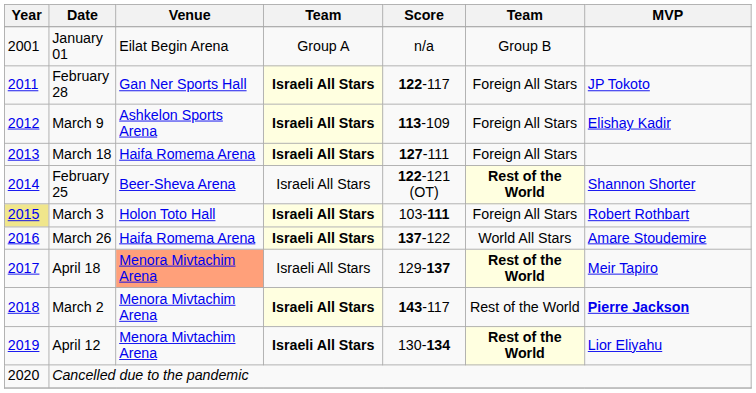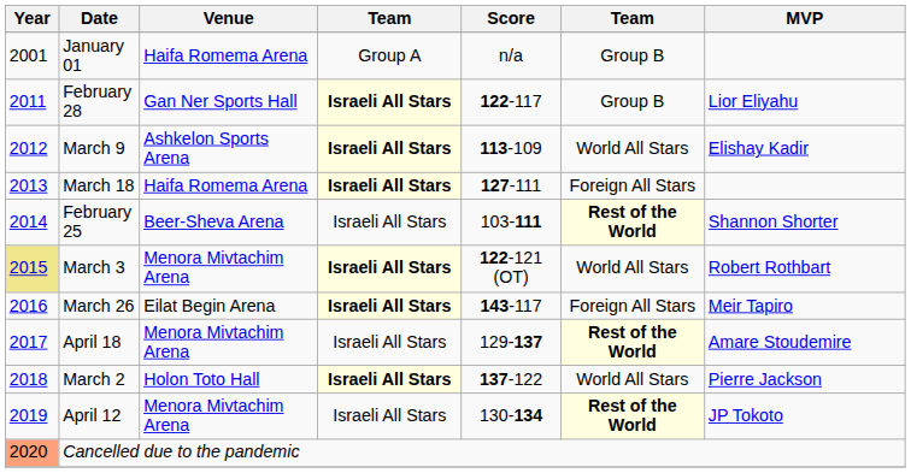 <table class="wikitable sortable" width=95%>
 <tr bgcolor=>
 <th width=40>Year</th>
 <th width=60>Date</th>
 <th width=150>Venue</th>
 <th width=120>Team</th>
 <th width=80>Score</th>
 <th width=120>Team</th>
 <th width=170>MVP</th>
 </tr>
 <tr>
 </tr>
 <tr>
 <td>2001</td>
 <td>January 01</td>
-<td>Eilat Begin Arena</td>
+<td><a href='#'>Haifa Romema Arena</a></td>
 <td align="center">Group A</td>
 <td align="center">n/a</td>
 <td align="center">Group B</td>
 <td align="left"></td>
 </tr>
 <tr>
 <td><a href='#'>2011</a></td>
 <td>February 28</td>
 <td><a href='#'>Gan Ner Sports Hall</a></td>
 <td bgcolor=lightyellow align="center"><strong>Israeli All Stars</strong></td>
 <td align="center"><strong>122</strong>-117</td>
-<td align="center">Foreign All Stars</td>
-<td align="left"> <a href='#'>JP Tokoto</a></td>
+<td align="center">Group B</td>
+<td align="left"> <a href='#'>Lior Eliyahu</a></td>
 </tr>
 <tr>
 <td><a href='#'>2012</a></td>
 <td>March 9</td>
 <td><a href='#'>Ashkelon Sports Arena</a></td>
 <td bgcolor=lightyellow align="center"><strong>Israeli All Stars</strong></td>
 <td align="center"><strong>113</strong>-109</td>
-<td align="center">Foreign All Stars</td>
+<td align="center">World All Stars</td>
 <td align="left"> <a href='#'>Elishay Kadir</a></td>
 </tr>
 <tr>
 <td><a href='#'>2013</a></td>
 <td>March 18</td>
 <td><a href='#'>Haifa Romema Arena</a></td>
 <td bgcolor=lightyellow align="center"><strong>Israeli All Stars</strong></td>
 <td align="center"><strong>127</strong>-111</td>
 <td align="center">Foreign All Stars</td>
 <td align="left"></td>
 </tr>
 <tr>
 <td><a href='#'>2014</a></td>
 <td>February 25</td>
 <td><a href='#'>Beer-Sheva Arena</a></td>
 <td align="center">Israeli All Stars</td>
-<td align="center"><strong>122</strong>-121 (OT)</td>
+<td align="center">103-<strong>111</strong></td>
 <td bgcolor=lightyellow align="center"><strong>Rest of the World</strong></td>
 <td align="left"> <a href='#'>Shannon Shorter</a></td>
 </tr>
 <tr>
 <td style="background: khaki;"><a href='#'>2015</a></td>
 <td>March 3</td>
-<td><a href='#'>Holon Toto Hall</a></td>
+<td><a href='#'>Menora Mivtachim Arena</a></td>
 <td bgcolor=lightyellow align="center"><strong>Israeli All Stars</strong></td>
-<td align="center">103-<strong>111</strong></td>
-<td align="center">Foreign All Stars</td>
+<td align="center"><strong>122</strong>-121 (OT)</td>
+<td align="center">World All Stars</td>
 <td align="left">   <a href='#'>Robert Rothbart</a></td>
 </tr>
 <tr>
 <td><a href='#'>2016</a></td>
 <td>March 26</td>
-<td><a href='#'>Haifa Romema Arena</a></td>
+<td>Eilat Begin Arena</td>
 <td bgcolor=lightyellow align="center"><strong>Israeli All Stars</strong></td>
-<td align="center"><strong>137</strong>-122</td>
-<td align="center">World All Stars</td>
-<td align="left">  <a href='#'>Amare Stoudemire</a></td>
+<td align="center"><strong>143</strong>-117</td>
+<td align="center">Foreign All Stars</td>
+<td align="left"> <a href='#'>Meir Tapiro</a></td>
 </tr>
 <tr>
 <td><a href='#'>2017</a></td>
 <td>April 18</td>
-<td style="background: lightsalmon;"><a href='#'>Menora Mivtachim Arena</a></td>
+<td><a href='#'>Menora Mivtachim Arena</a></td>
 <td align="center">Israeli All Stars</td>
 <td align="center">129-<strong>137</strong></td>
 <td bgcolor=lightyellow align="center"><strong>Rest of the World</strong></td>
-<td align="left"> <a href='#'>Meir Tapiro</a></td>
+<td align="left">  <a href='#'>Amare Stoudemire</a></td>
 </tr>
 <tr>
 <td><a href='#'>2018</a></td>
 <td>March 2</td>
-<td><a href='#'>Menora Mivtachim Arena</a></td>
+<td><a href='#'>Holon Toto Hall</a></td>
 <td bgcolor=lightyellow align="center"><strong>Israeli All Stars</strong></td>
-<td align="center"><strong>143</strong>-117</td>
-<td align="center">Rest of the World</td>
-<td align="left"><strong> <a href='#'>Pierre Jackson</a></strong></td>
+<td align="center"><strong>137</strong>-122</td>
+<td align="center">World All Stars</td>
+<td align="left"> <a href='#'>Pierre Jackson</a></td>
 </tr>
 <tr>
 <td><a href='#'>2019</a></td>
 <td>April 12</td>
 <td><a href='#'>Menora Mivtachim Arena</a></td>
-<td align="center"><strong>Israeli All Stars</strong></td>
+<td align="center">Israeli All Stars</td>
 <td align="center">130-<strong>134</strong></td>
 <td bgcolor=lightyellow align="center"><strong>Rest of the World</strong></td>
-<td align="left"> <a href='#'>Lior Eliyahu</a></td>
+<td align="left"> <a href='#'>JP Tokoto</a></td>
 </tr>
 <tr>
-<td>2020</td>
+<td style="background: lightsalmon;">2020</td>
 <td colspan=7><em>Cancelled due to the pandemic</em></td>
 </tr>
 <tr>
 </tr>
 </table>
